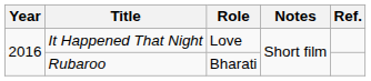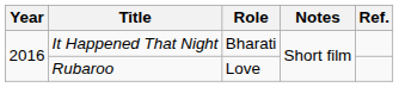 <table class="wikitable sortable">
 <tr>
 <th>Year</th>
 <th>Title</th>
 <th>Role</th>
 <th class="unsortable">Notes</th>
 <th class="unsortable">Ref.</th>
 </tr>
 <tr>
 <td rowspan="2">2016</td>
 <td><em> It Happened That Night </em></td>
-<td>Love</td>
+<td>Bharati</td>
 <td rowspan="2">Short film</td>
 <td></td>
 </tr>
 <tr>
 <td><em>Rubaroo</em></td>
-<td>Bharati</td>
+<td>Love</td>
 <td></td>
 </tr>
 </table>
